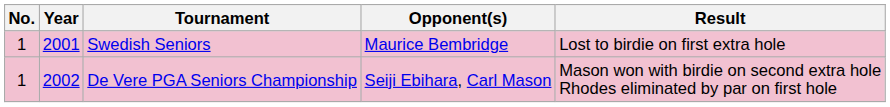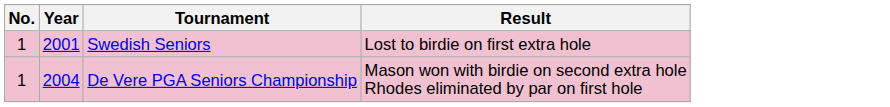 <table class="wikitable" style="font-size:95%;">
 <tr>
 <th>No.</th>
 <th>Year</th>
 <th>Tournament</th>
-<th>Opponent(s)</th>
 <th>Result</th>
 </tr>
 <tr style="background:#F2C1D1;">
 <td align=center>1</td>
 <td><a href='#'>2001</a></td>
 <td><a href='#'>Swedish Seniors</a></td>
-<td> <a href='#'>Maurice Bembridge</a></td>
 <td>Lost to birdie on first extra hole</td>
 </tr>
 <tr style="background:#F2C1D1;">
 <td align=center>1</td>
-<td><a href='#'>2002</a></td>
+<td><a href='#'>2004</a></td>
 <td><a href='#'>De Vere PGA Seniors Championship</a></td>
-<td> <a href='#'>Seiji Ebihara</a>,  <a href='#'>Carl Mason</a></td>
 <td>Mason won with birdie on second extra hole<br>Rhodes eliminated by par on first hole</td>
 </tr>
 </table>
